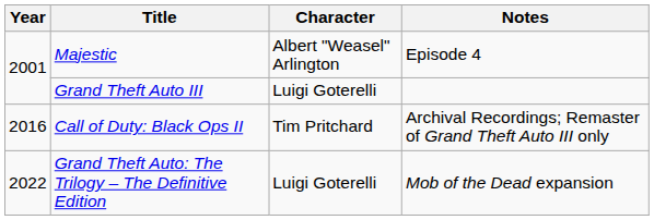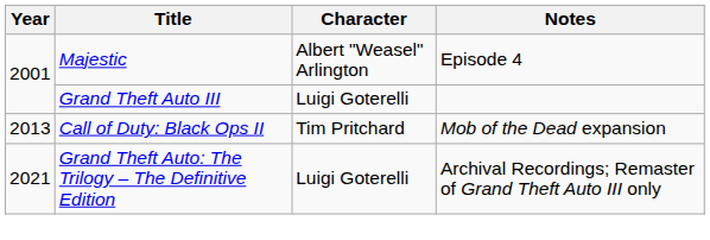 <table class="wikitable sortable">
 <tr>
 <th>Year</th>
 <th>Title</th>
 <th>Character</th>
 <th>Notes</th>
 </tr>
 <tr>
 <td rowspan="2">2001</td>
 <td><em><a href='#'>Majestic</a></em></td>
 <td>Albert "Weasel" Arlington</td>
 <td>Episode 4</td>
 </tr>
 <tr>
 <td><em><a href='#'>Grand Theft Auto III</a></em></td>
 <td>Luigi Goterelli</td>
 <td></td>
 </tr>
 <tr>
-<td>2016</td>
+<td>2013</td>
 <td><em><a href='#'>Call of Duty: Black Ops II</a></em></td>
 <td>Tim Pritchard</td>
+<td><em>Mob of the Dead</em> expansion</td>
+</tr>
+<tr>
+<td>2021</td>
+<td><em><a href='#'>Grand Theft Auto: The Trilogy – The Definitive Edition</a></em></td>
+<td>Luigi Goterelli</td>
 <td>Archival Recordings; Remaster of <em>Grand Theft Auto III</em> only</td>
 </tr>
-<tr>
-<td>2022</td>
-<td><em><a href='#'>Grand Theft Auto: The Trilogy – The Definitive Edition</a></em></td>
-<td>Luigi Goterelli</td>
-<td><em>Mob of the Dead</em> expansion</td>
-</tr>
 </table>
